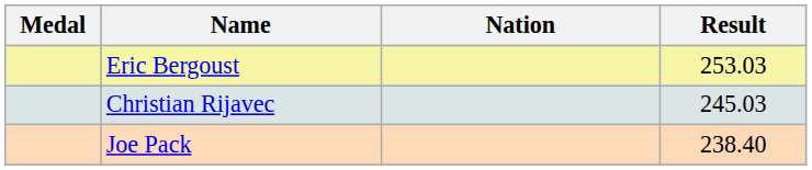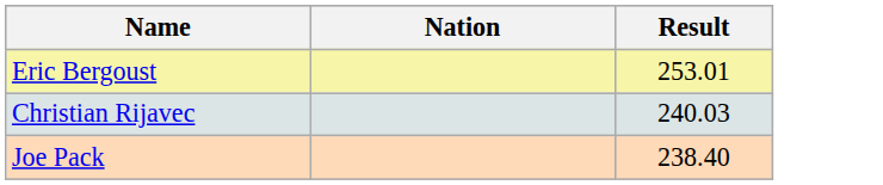 <table class=wikitable style="border:1px solid #AAAAAA;font-size:90%">
 <tr bgcolor="#E4E4E4">
-<th width=50>Medal</th>
 <th width=160>Name</th>
 <th width=160>Nation</th>
 <th width=80>Result</th>
 </tr>
 <tr bgcolor="#F7F6A8">
-<td align="center"></td>
 <td><a href='#'>Eric Bergoust</a></td>
 <td></td>
-<td align="center">253.03</td>
+<td align="center">253.01</td>
 </tr>
 <tr bgcolor="#DCE5E5">
-<td align="center"></td>
 <td><a href='#'>Christian Rijavec</a></td>
 <td></td>
-<td align="center">245.03</td>
+<td align="center">240.03</td>
 </tr>
 <tr bgcolor="#FFDAB9">
-<td align="center"></td>
 <td><a href='#'>Joe Pack</a></td>
 <td></td>
 <td align="center">238.40</td>
 </tr>
 </table>
